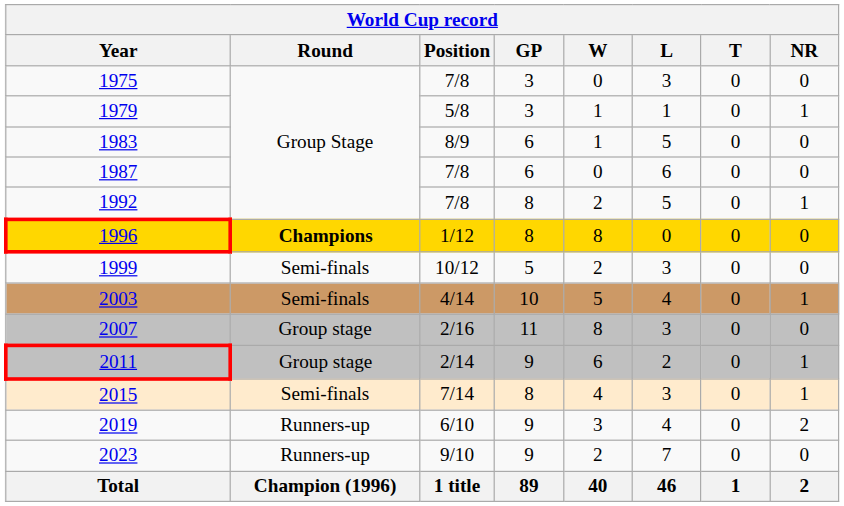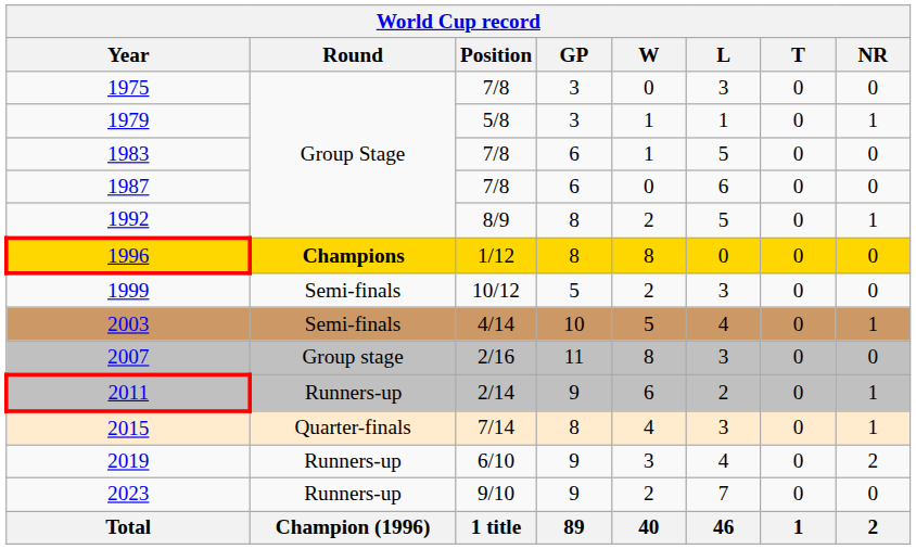 <table class="wikitable" style="text-align: center;">
 <tr>
 <th colspan=8><a href='#'>World Cup record</a></th>
 </tr>
 <tr>
 <th width=180>Year</th>
 <th width=150>Round</th>
 <th width=50>Position</th>
 <th width=50>GP</th>
 <th width=50>W</th>
 <th width=50>L</th>
 <th width=50>T</th>
 <th width=50>NR</th>
 </tr>
 <tr>
 <td> <a href='#'>1975</a></td>
 <td rowspan=5>Group Stage</td>
 <td>7/8</td>
 <td>3</td>
 <td>0</td>
 <td>3</td>
 <td>0</td>
 <td>0</td>
 </tr>
 <tr>
 <td> <a href='#'>1979</a></td>
 <td>5/8</td>
 <td>3</td>
 <td>1</td>
 <td>1</td>
 <td>0</td>
 <td>1</td>
 </tr>
 <tr>
 <td>  <a href='#'>1983</a></td>
-<td>8/9</td>
+<td>7/8</td>
 <td>6</td>
 <td>1</td>
 <td>5</td>
 <td>0</td>
 <td>0</td>
 </tr>
 <tr>
 <td>  <a href='#'>1987</a></td>
 <td>7/8</td>
 <td>6</td>
 <td>0</td>
 <td>6</td>
 <td>0</td>
 <td>0</td>
 </tr>
 <tr>
 <td>  <a href='#'>1992</a></td>
-<td>7/8</td>
+<td>8/9</td>
 <td>8</td>
 <td>2</td>
 <td>5</td>
 <td>0</td>
 <td>1</td>
 </tr>
 <tr bgcolor=gold>
 <td style="border: 3px solid red">   <a href='#'>1996</a></td>
 <td><strong>Champions</strong></td>
 <td>1/12</td>
 <td>8</td>
 <td>8</td>
 <td>0</td>
 <td>0</td>
 <td>0</td>
 </tr>
 <tr>
 <td>     <a href='#'>1999</a></td>
 <td>Semi-finals</td>
 <td>10/12</td>
 <td>5</td>
 <td>2</td>
 <td>3</td>
 <td>0</td>
 <td>0</td>
 </tr>
 <tr bgcolor=#cc9966>
 <td>   <a href='#'>2003</a></td>
 <td>Semi-finals</td>
 <td>4/14</td>
 <td>10</td>
 <td>5</td>
 <td>4</td>
 <td>0</td>
 <td>1</td>
 </tr>
 <tr bgcolor=silver>
 <td> <a href='#'>2007</a></td>
 <td>Group stage</td>
 <td>2/16</td>
 <td>11</td>
 <td>8</td>
 <td>3</td>
 <td>0</td>
 <td>0</td>
 </tr>
 <tr bgcolor=silver>
 <td style="border: 3px solid red">   <a href='#'>2011</a></td>
-<td>Group stage</td>
+<td>Runners-up</td>
 <td>2/14</td>
 <td>9</td>
 <td>6</td>
 <td>2</td>
 <td>0</td>
 <td>1</td>
 </tr>
 <tr bgcolor=#ffebcd>
 <td>  <a href='#'>2015</a></td>
-<td>Semi-finals</td>
+<td>Quarter-finals</td>
 <td>7/14</td>
 <td>8</td>
 <td>4</td>
 <td>3</td>
 <td>0</td>
 <td>1</td>
 </tr>
 <tr>
 <td>  <a href='#'>2019</a></td>
 <td>Runners-up</td>
 <td>6/10</td>
 <td>9</td>
 <td>3</td>
 <td>4</td>
 <td>0</td>
 <td>2</td>
 </tr>
 <tr>
 <td> <a href='#'>2023</a></td>
 <td>Runners-up</td>
 <td>9/10</td>
 <td>9</td>
 <td>2</td>
 <td>7</td>
 <td>0</td>
 <td>0</td>
 </tr>
 <tr>
 <th><strong>Total</strong></th>
 <th><strong>Champion (1996)</strong></th>
 <th><strong>1 title</strong></th>
 <th><strong>89</strong></th>
 <th><strong>40</strong></th>
 <th><strong>46</strong></th>
 <th><strong>1</strong></th>
 <th><strong>2</strong></th>
 </tr>
 </table>
